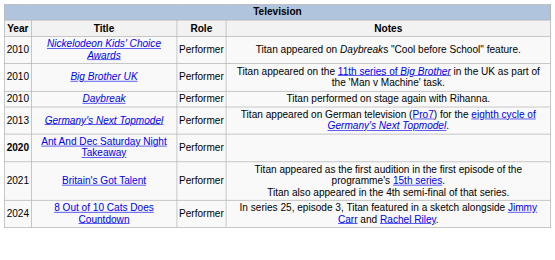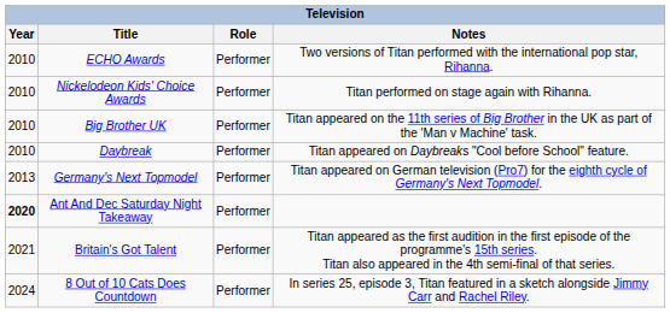 <table class="wikitable sortable" style="text-align:center;">
 <tr>
 <th colspan="4" style="background:#B0C4DE;">Television</th>
 </tr>
 <tr>
 <th>Year</th>
 <th>Title</th>
 <th>Role</th>
 <th>Notes</th>
 </tr>
 <tr>
 <td>2010</td>
+<td><em><a href='#'>ECHO Awards</a></em></td>
+<td>Performer</td>
+<td>Two versions of Titan performed with the international pop star, <a href='#'>Rihanna</a>.</td>
+</tr>
+<tr>
+<td>2010</td>
 <td><em><a href='#'>Nickelodeon Kids' Choice Awards</a></em></td>
 <td>Performer</td>
-<td>Titan appeared on <em>Daybreak</em>s "Cool before School" feature.</td>
+<td>Titan performed on stage again with Rihanna.</td>
 </tr>
 <tr>
 <td>2010</td>
 <td><em><a href='#'>Big Brother UK</a></em></td>
 <td>Performer</td>
 <td>Titan appeared on the <a href='#'>11th series of <em>Big Brother</em></a> in the UK as part of the 'Man v Machine' task.</td>
 </tr>
 <tr>
 <td>2010</td>
 <td><em><a href='#'>Daybreak</a></em></td>
 <td>Performer</td>
-<td>Titan performed on stage again with Rihanna.</td>
+<td>Titan appeared on <em>Daybreak</em>s "Cool before School" feature.</td>
 </tr>
 <tr>
 <td>2013</td>
 <td><em><a href='#'>Germany's Next Topmodel</a></em></td>
 <td>Performer</td>
 <td>Titan appeared on German television (<a href='#'>Pro7</a>) for the <a href='#'>eighth cycle of <em>Germany's Next Topmodel</em></a>.</td>
 </tr>
 <tr>
 <td><strong>2020</strong></td>
 <td><a href='#'>Ant And Dec Saturday Night Takeaway</a></td>
 <td>Performer</td>
 <td></td>
 </tr>
 <tr>
 <td>2021</td>
 <td><a href='#'>Britain's Got Talent</a></td>
 <td>Performer</td>
 <td>Titan appeared as the first audition in the first episode of the programme's <a href='#'>15th series</a>.<br>Titan also appeared in the 4th semi-final of that series.</td>
 </tr>
 <tr>
 <td>2024</td>
 <td><a href='#'>8 Out of 10 Cats Does Countdown</a></td>
 <td>Performer</td>
 <td>In series 25, episode 3, Titan featured in a sketch alongside <a href='#'>Jimmy Carr</a> and <a href='#'>Rachel Riley</a>.</td>
 </tr>
 </table>
